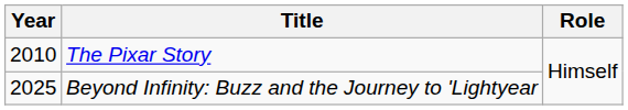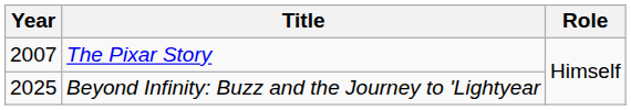 <table class="wikitable">
 <tr>
 <th>Year</th>
 <th>Title</th>
 <th>Role</th>
 </tr>
 <tr>
-<td>2010</td>
+<td>2007</td>
 <td><em><a href='#'>The Pixar Story</a></em></td>
 <td rowspan="2">Himself</td>
 </tr>
 <tr>
 <td>2025</td>
 <td><em>Beyond Infinity: Buzz and the Journey to 'Lightyear<strong> </td>
 </tr>
 </table>
